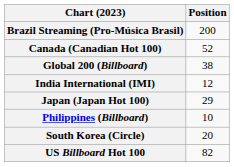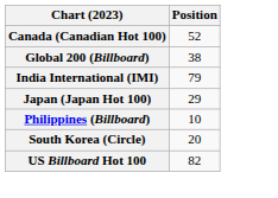 <table class="wikitable sortable plainrowheaders" style="text-align:center">
 <tr>
 <th scope="col">Chart (2023)</th>
 <th scope="col">Position</th>
-</tr>
-<tr>
-<th scope="row">Brazil Streaming (Pro-Música Brasil)</th>
-<td>200</td>
 </tr>
 <tr>
 <th scope="row">Canada (Canadian Hot 100)</th>
 <td>52</td>
 </tr>
 <tr>
 <th scope="row">Global 200 (<em>Billboard</em>)</th>
 <td>38</td>
 </tr>
 <tr>
 <th scope="row">India International (IMI)</th>
-<td>12</td>
+<td>79</td>
 </tr>
 <tr>
 <th scope="row">Japan (Japan Hot 100)</th>
 <td>29</td>
 </tr>
 <tr>
 <th scope="row"><a href='#'>Philippines</a> (<em>Billboard</em>)</th>
 <td>10</td>
 </tr>
 <tr>
 <th scope="row">South Korea (Circle)</th>
 <td>20</td>
 </tr>
 <tr>
 <th scope="row">US <em>Billboard</em> Hot 100</th>
 <td>82</td>
 </tr>
 </table>
